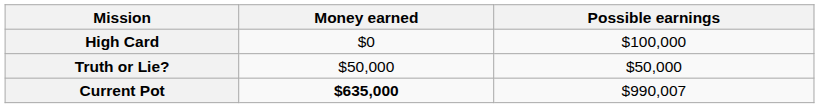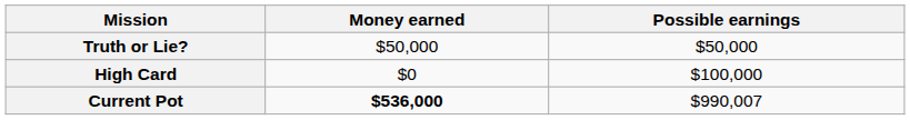 <table class="wikitable plainrowheaders floatright" style="font-size: 95%; margin: 10px; text-align: center;" align="right" width="40%">
 <tr>
 <th scope="col">Mission</th>
 <th scope="col">Money earned</th>
 <th scope="col">Possible earnings</th>
 </tr>
 <tr>
+<th scope="row">Truth or Lie?</th>
+<td align="center">$50,000</td>
+<td align="center">$50,000</td>
+</tr>
+<tr>
 <th scope="row">High Card</th>
 <td align="center">$0</td>
 <td align="center">$100,000</td>
 </tr>
 <tr>
-<th scope="row">Truth or Lie?</th>
-<td align="center">$50,000</td>
-<td align="center">$50,000</td>
-</tr>
-<tr>
 <th scope="row"><strong><span>Current Pot</span></strong></th>
-<td align="center"><strong><span>$635,000</span></strong></td>
+<td align="center"><strong><span>$536,000</span></strong></td>
 <td align="center">$990,007</td>
 </tr>
 </table>
